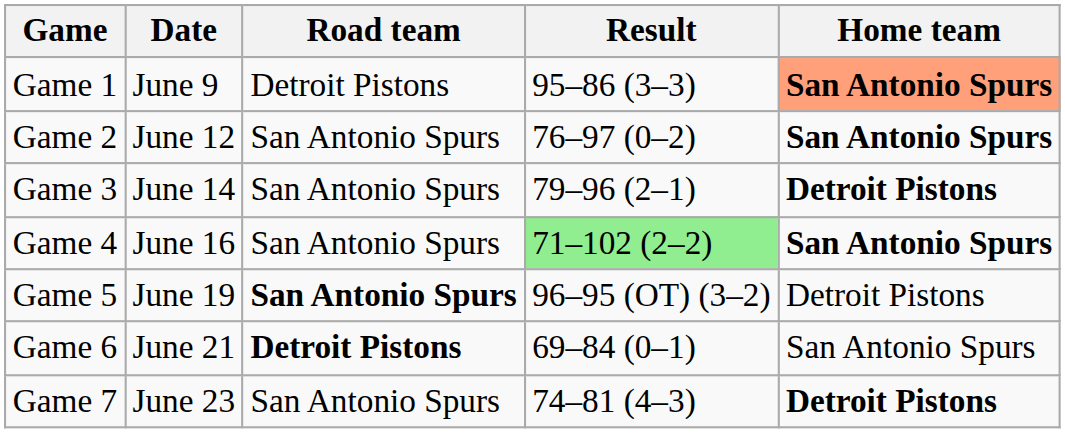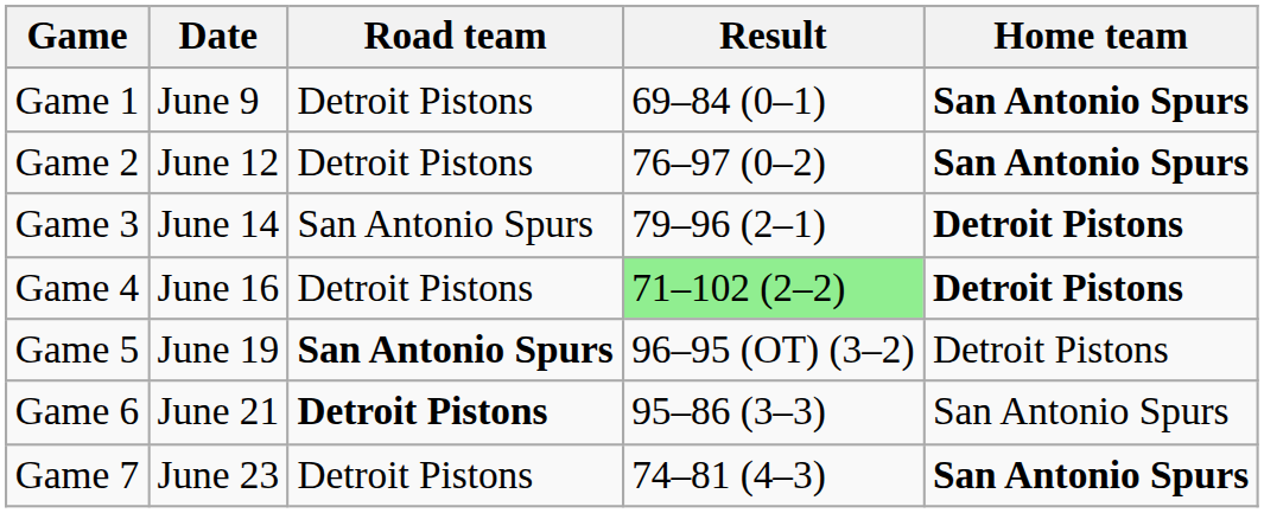 <table class="wikitable">
 <tr>
 <th>Game</th>
 <th>Date</th>
 <th>Road team</th>
 <th>Result</th>
 <th>Home team</th>
 </tr>
 <tr>
 <td>Game 1</td>
 <td>June 9</td>
 <td>Detroit Pistons</td>
-<td>95–86 (3–3)</td>
-<td style="background: lightsalmon;"><strong>San Antonio Spurs</strong></td>
+<td>69–84 (0–1)</td>
+<td><strong>San Antonio Spurs</strong></td>
 </tr>
 <tr>
 <td>Game 2</td>
 <td>June 12</td>
-<td>San Antonio Spurs</td>
+<td>Detroit Pistons</td>
 <td>76–97 (0–2)</td>
 <td><strong>San Antonio Spurs</strong></td>
 </tr>
 <tr>
 <td>Game 3</td>
 <td>June 14</td>
 <td>San Antonio Spurs</td>
 <td>79–96 (2–1)</td>
 <td><strong>Detroit Pistons</strong></td>
 </tr>
 <tr>
 <td>Game 4</td>
 <td>June 16</td>
-<td>San Antonio Spurs</td>
+<td>Detroit Pistons</td>
 <td style="background: lightgreen;">71–102 (2–2)</td>
-<td><strong>San Antonio Spurs</strong></td>
+<td><strong>Detroit Pistons</strong></td>
 </tr>
 <tr>
 <td>Game 5</td>
 <td>June 19</td>
 <td><strong>San Antonio Spurs</strong></td>
 <td>96–95 (OT) (3–2)</td>
 <td>Detroit Pistons</td>
 </tr>
 <tr>
 <td>Game 6</td>
 <td>June 21</td>
 <td><strong>Detroit Pistons</strong></td>
-<td>69–84 (0–1)</td>
+<td>95–86 (3–3)</td>
 <td>San Antonio Spurs</td>
 </tr>
 <tr>
 <td>Game 7</td>
 <td>June 23</td>
-<td>San Antonio Spurs</td>
+<td>Detroit Pistons</td>
 <td>74–81 (4–3)</td>
-<td><strong>Detroit Pistons</strong></td>
+<td><strong>San Antonio Spurs</strong></td>
 </tr>
 </table>
